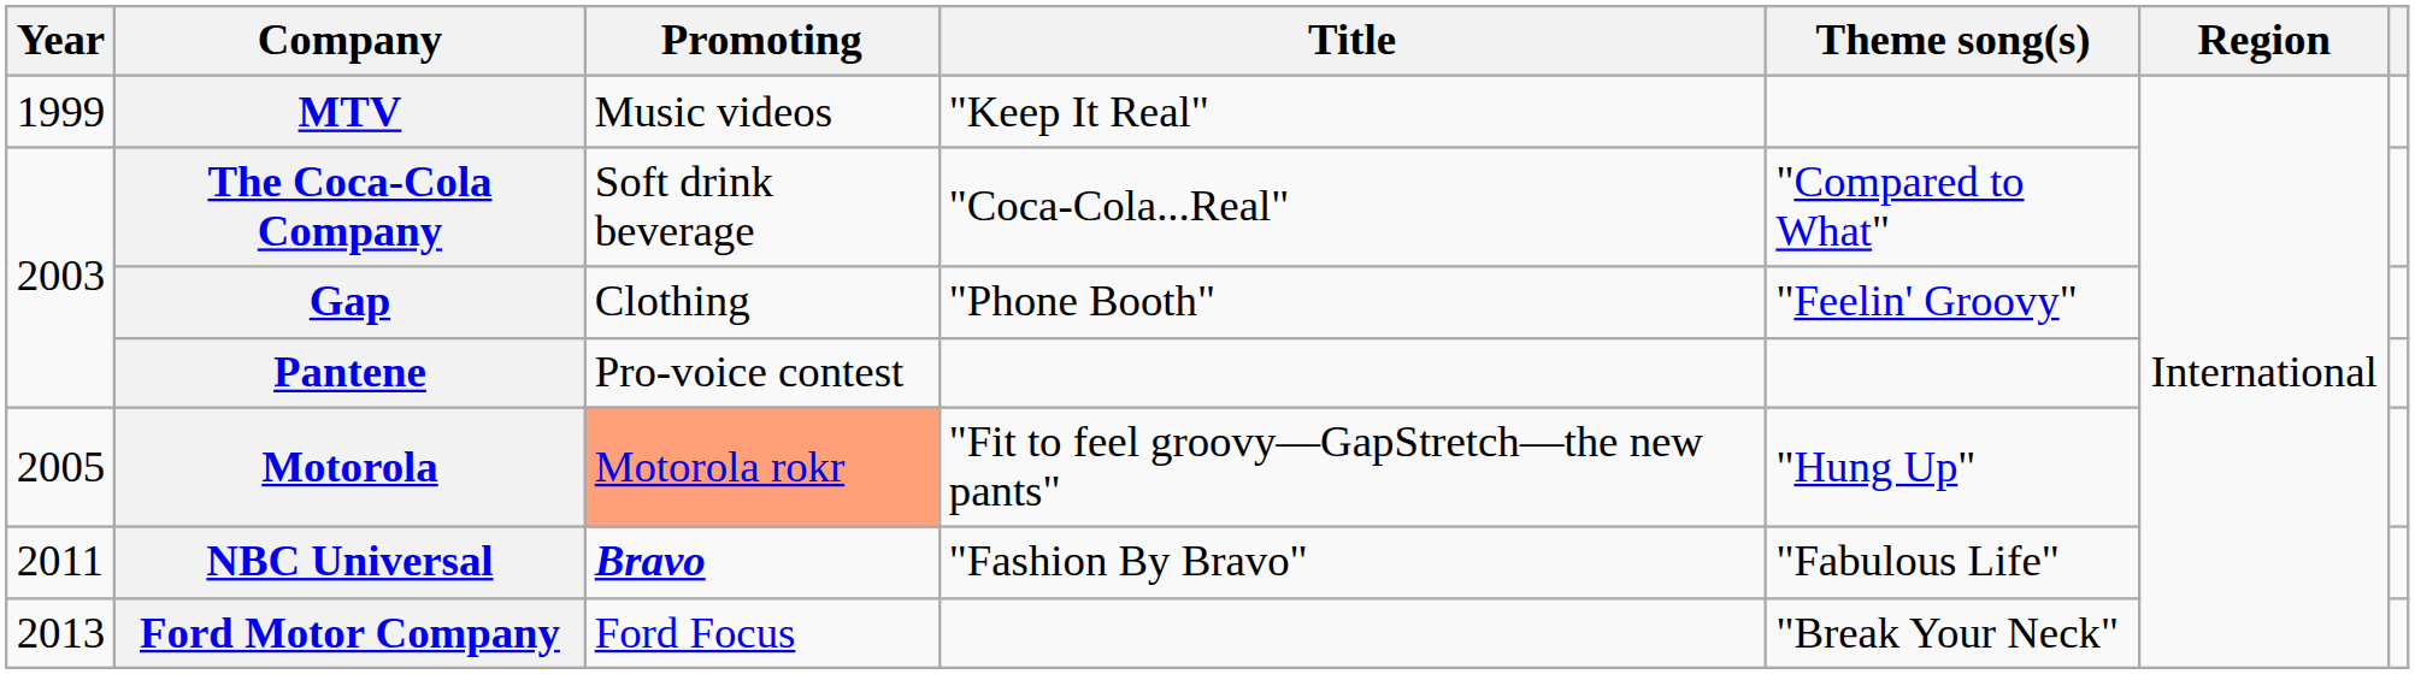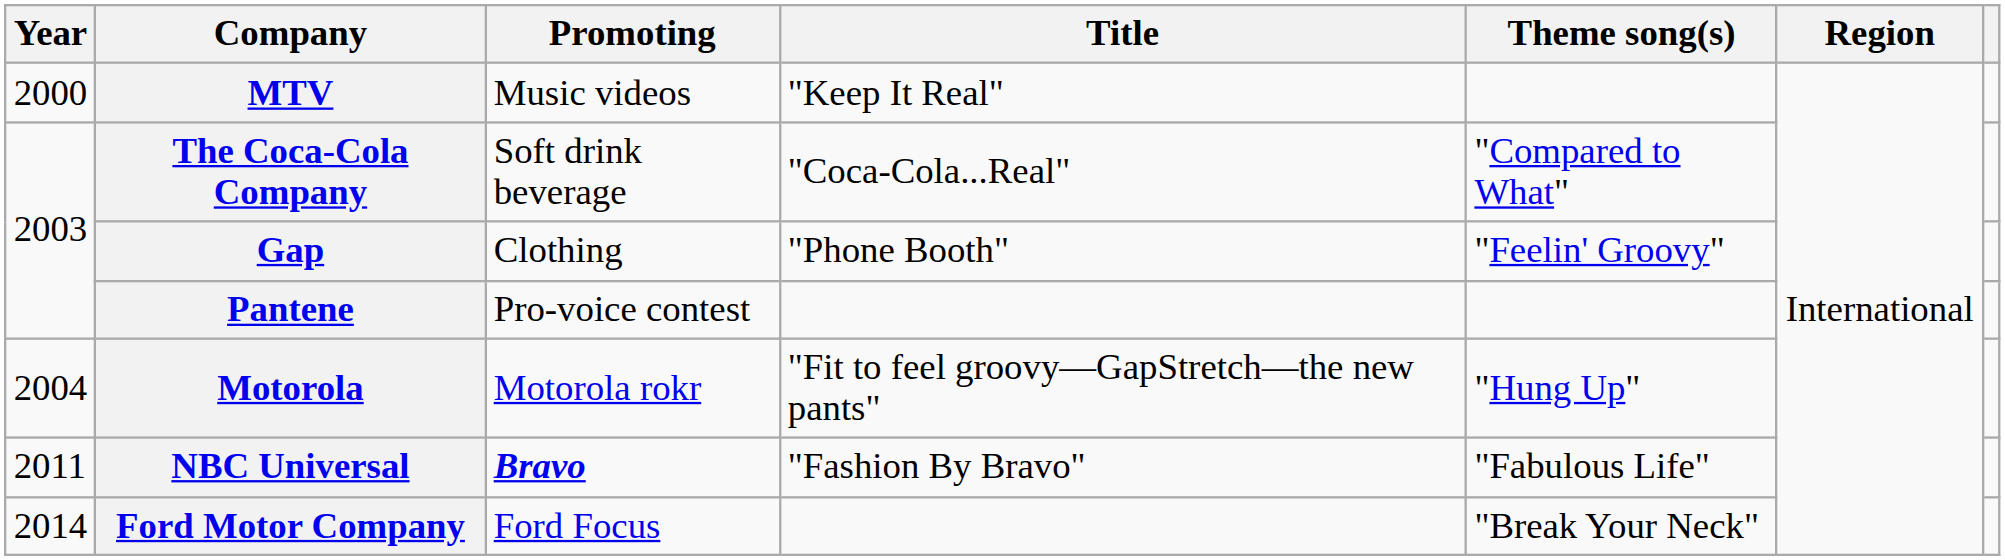 <table class="wikitable sortable plainrowheaders">
 <tr>
 <th scope="col">Year</th>
 <th scope="col">Company</th>
 <th scope="col">Promoting</th>
 <th scope="col">Title</th>
 <th scope="col">Theme song(s)</th>
 <th scope="col">Region</th>
 <th scope="col" class="unsortable"></th>
 </tr>
 <tr>
-<td>1999</td>
+<td>2000</td>
 <th scope="row"><a href='#'>MTV</a></th>
 <td>Music videos</td>
 <td>"Keep It Real"</td>
 <td></td>
 <td rowspan="7">International</td>
 <td style="text-align: center;"></td>
 </tr>
 <tr>
 <td rowspan="3">2003</td>
 <th scope="row"><a href='#'>The Coca-Cola Company</a></th>
 <td>Soft drink beverage</td>
 <td>"Coca-Cola...Real"</td>
 <td>"<a href='#'>Compared to What</a>"</td>
 <td style="text-align: center;"></td>
 </tr>
 <tr>
 <th scope="row"><a href='#'>Gap</a></th>
 <td>Clothing</td>
 <td>"Phone Booth"</td>
 <td>"<a href='#'>Feelin' Groovy</a>"</td>
 <td style="text-align: center;"></td>
 </tr>
 <tr>
 <th scope="row"><a href='#'>Pantene</a></th>
 <td>Pro-voice contest</td>
 <td></td>
 <td></td>
 <td style="text-align: center;"></td>
 </tr>
 <tr>
-<td>2005</td>
+<td>2004</td>
 <th scope="row"><a href='#'>Motorola</a></th>
-<td style="background: lightsalmon;"><a href='#'>Motorola rokr</a></td>
+<td><a href='#'>Motorola rokr</a></td>
 <td>"Fit to feel groovy—GapStretch—the new pants"</td>
 <td>"<a href='#'>Hung Up</a>"</td>
 <td style="text-align: center;"></td>
 </tr>
 <tr>
 <td>2011</td>
 <th scope="row"><a href='#'>NBC Universal</a></th>
 <td><strong><em><a href='#'>Bravo</a></em></strong></td>
 <td>"Fashion By Bravo"</td>
 <td>"Fabulous Life"</td>
 <td style="text-align: center;"></td>
 </tr>
 <tr>
-<td>2013</td>
+<td>2014</td>
 <th scope="row"><a href='#'>Ford Motor Company</a></th>
 <td><a href='#'>Ford Focus</a></td>
 <td></td>
 <td>"Break Your Neck"</td>
 <td style="text-align: center;"></td>
 </tr>
 </table>
